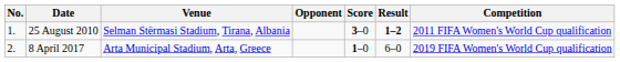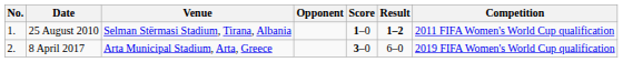 <table class="wikitable">
 <tr>
 <th>No.</th>
 <th>Date</th>
 <th>Venue</th>
 <th>Opponent</th>
 <th>Score</th>
 <th>Result</th>
 <th>Competition</th>
 </tr>
 <tr>
 <td>1.</td>
 <td>25 August 2010</td>
 <td><a href='#'>Selman Stërmasi Stadium</a>, <a href='#'>Tirana</a>, <a href='#'>Albania</a></td>
 <td></td>
-<td align=center><strong>3</strong>–0</td>
+<td align=center><strong>1</strong>–0</td>
 <td align=center><strong>1–2</strong></td>
 <td><a href='#'>2011 FIFA Women's World Cup qualification</a></td>
 </tr>
 <tr>
 <td>2.</td>
 <td>8 April 2017</td>
 <td><a href='#'>Arta Municipal Stadium</a>, <a href='#'>Arta</a>, <a href='#'>Greece</a></td>
 <td></td>
-<td align=center><strong>1</strong>–0</td>
+<td align=center><strong>3</strong>–0</td>
 <td align=center>6–0</td>
 <td><a href='#'>2019 FIFA Women's World Cup qualification</a></td>
 </tr>
 </table>
